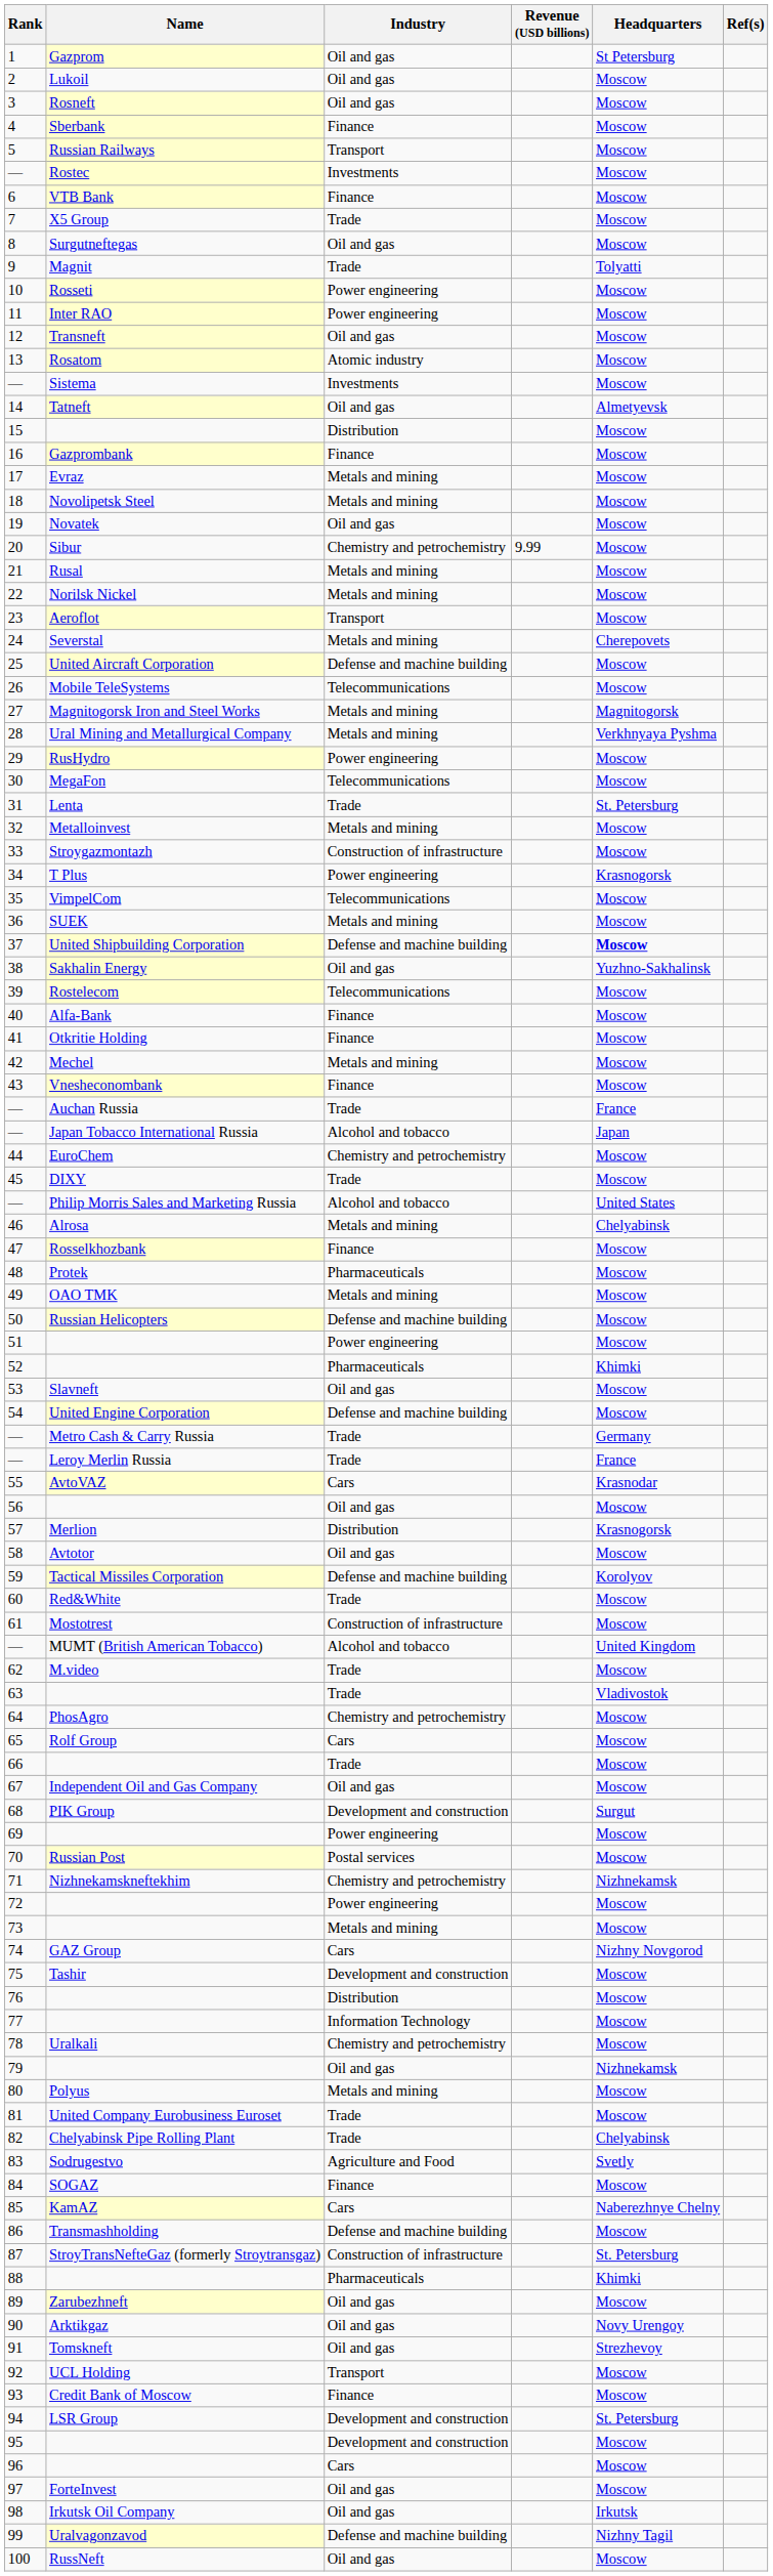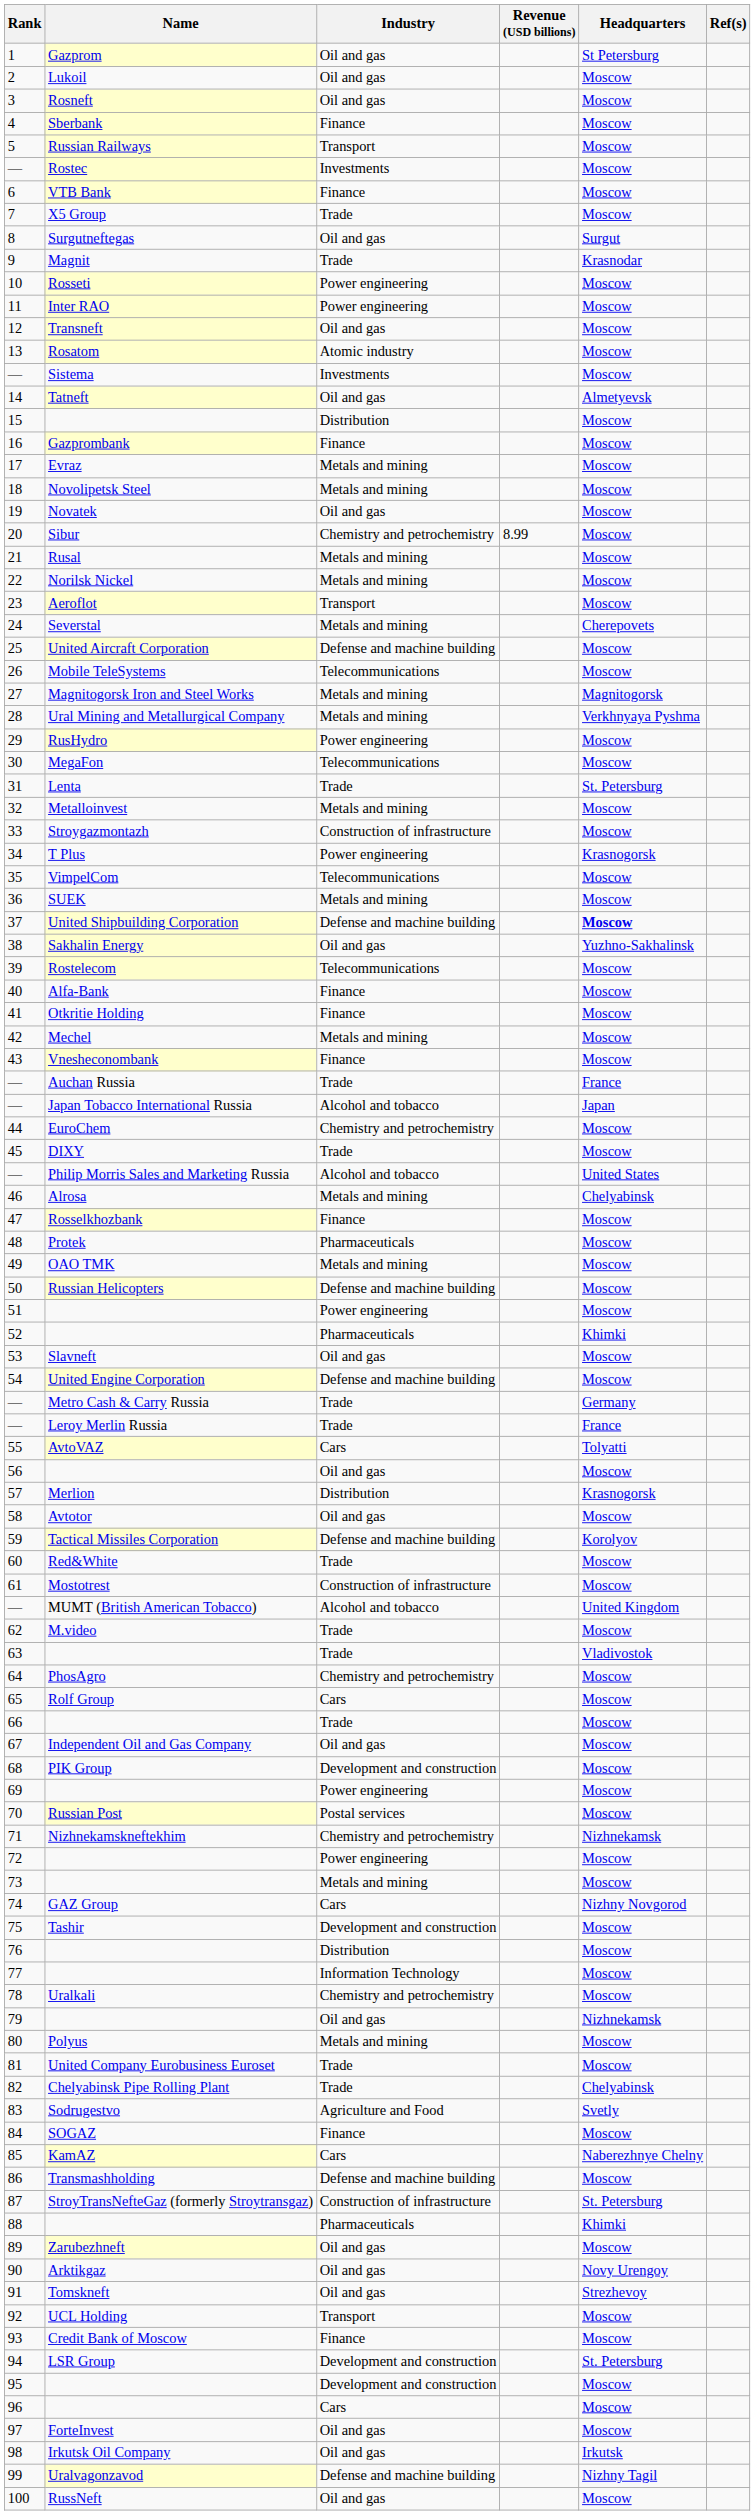 <table class="wikitable sortable">
 <tr>
 <th>Rank</th>
 <th>Name</th>
 <th>Industry</th>
 <th>Revenue<br><small>(USD billions)</small></th>
 <th>Headquarters</th>
 <th>Ref(s)</th>
 </tr>
 <tr>
 <td>1</td>
 <td style="background:#ffc;"><a href='#'>Gazprom</a></td>
 <td>Oil and gas</td>
 <td></td>
 <td><a href='#'>St Petersburg</a></td>
 <td></td>
 </tr>
 <tr>
 <td>2</td>
 <td><a href='#'>Lukoil</a></td>
 <td>Oil and gas</td>
 <td></td>
 <td><a href='#'>Moscow</a></td>
 <td></td>
 </tr>
 <tr>
 <td>3</td>
 <td style="background:#ffc;"><a href='#'>Rosneft</a></td>
 <td>Oil and gas</td>
 <td></td>
 <td><a href='#'>Moscow</a></td>
 <td></td>
 </tr>
 <tr>
 <td>4</td>
 <td style="background:#ffc;"><a href='#'>Sberbank</a></td>
 <td>Finance</td>
 <td></td>
 <td><a href='#'>Moscow</a></td>
 <td></td>
 </tr>
 <tr>
 <td>5</td>
 <td style="background:#ffc;"><a href='#'>Russian Railways</a></td>
 <td>Transport</td>
 <td></td>
 <td><a href='#'>Moscow</a></td>
 <td></td>
 </tr>
 <tr>
 <td>—</td>
 <td style="background:#ffc;"><a href='#'>Rostec</a></td>
 <td>Investments</td>
 <td></td>
 <td><a href='#'>Moscow</a></td>
 <td></td>
 </tr>
 <tr>
 <td>6</td>
 <td style="background:#ffc;"><a href='#'>VTB Bank</a></td>
 <td>Finance</td>
 <td></td>
 <td><a href='#'>Moscow</a></td>
 <td></td>
 </tr>
 <tr>
 <td>7</td>
 <td><a href='#'>X5 Group</a></td>
 <td>Trade</td>
 <td></td>
 <td><a href='#'>Moscow</a></td>
 <td></td>
 </tr>
 <tr>
 <td>8</td>
 <td><a href='#'>Surgutneftegas</a></td>
 <td>Oil and gas</td>
 <td></td>
-<td><a href='#'>Moscow</a></td>
+<td><a href='#'>Surgut</a></td>
 <td></td>
 </tr>
 <tr>
 <td>9</td>
 <td><a href='#'>Magnit</a></td>
 <td>Trade</td>
 <td></td>
-<td><a href='#'>Tolyatti</a></td>
+<td><a href='#'>Krasnodar</a></td>
 <td></td>
 </tr>
 <tr>
 <td>10</td>
 <td style="background:#ffc;"><a href='#'>Rosseti</a></td>
 <td>Power engineering</td>
 <td></td>
 <td><a href='#'>Moscow</a></td>
 <td></td>
 </tr>
 <tr>
 <td>11</td>
 <td style="background:#ffc;"><a href='#'>Inter RAO</a></td>
 <td>Power engineering</td>
 <td></td>
 <td><a href='#'>Moscow</a></td>
 <td></td>
 </tr>
 <tr>
 <td>12</td>
 <td style="background:#ffc;"><a href='#'>Transneft</a></td>
 <td>Oil and gas</td>
 <td></td>
 <td><a href='#'>Moscow</a></td>
 <td></td>
 </tr>
 <tr>
 <td>13</td>
 <td style="background:#ffc;"><a href='#'>Rosatom</a></td>
 <td>Atomic industry</td>
 <td></td>
 <td><a href='#'>Moscow</a></td>
 <td></td>
 </tr>
 <tr>
 <td>—</td>
 <td><a href='#'>Sistema</a></td>
 <td>Investments</td>
 <td></td>
 <td><a href='#'>Moscow</a></td>
 <td></td>
 </tr>
 <tr>
 <td>14</td>
 <td style="background:#ffc;"><a href='#'>Tatneft</a></td>
 <td>Oil and gas</td>
 <td></td>
 <td><a href='#'>Almetyevsk</a></td>
 <td></td>
 </tr>
 <tr>
 <td>15</td>
 <td></td>
 <td>Distribution</td>
 <td></td>
 <td><a href='#'>Moscow</a></td>
 <td></td>
 </tr>
 <tr>
 <td>16</td>
 <td style="background:#ffc;"><a href='#'>Gazprombank</a></td>
 <td>Finance</td>
 <td></td>
 <td><a href='#'>Moscow</a></td>
 <td></td>
 </tr>
 <tr>
 <td>17</td>
 <td><a href='#'>Evraz</a></td>
 <td>Metals and mining</td>
 <td></td>
 <td><a href='#'>Moscow</a></td>
 <td></td>
 </tr>
 <tr>
 <td>18</td>
 <td><a href='#'>Novolipetsk Steel</a></td>
 <td>Metals and mining</td>
 <td></td>
 <td><a href='#'>Moscow</a></td>
 <td></td>
 </tr>
 <tr>
 <td>19</td>
 <td><a href='#'>Novatek</a></td>
 <td>Oil and gas</td>
 <td></td>
 <td><a href='#'>Moscow</a></td>
 <td></td>
 </tr>
 <tr>
 <td>20</td>
 <td><a href='#'>Sibur</a></td>
 <td>Chemistry and petrochemistry</td>
-<td>9.99</td>
+<td>8.99</td>
 <td><a href='#'>Moscow</a></td>
 <td></td>
 </tr>
 <tr>
 <td>21</td>
 <td><a href='#'>Rusal</a></td>
 <td>Metals and mining</td>
 <td></td>
 <td><a href='#'>Moscow</a></td>
 <td></td>
 </tr>
 <tr>
 <td>22</td>
 <td><a href='#'>Norilsk Nickel</a></td>
 <td>Metals and mining</td>
 <td></td>
 <td><a href='#'>Moscow</a></td>
 <td></td>
 </tr>
 <tr>
 <td>23</td>
 <td style="background:#ffc;"><a href='#'>Aeroflot</a></td>
 <td>Transport</td>
 <td></td>
 <td><a href='#'>Moscow</a></td>
 <td></td>
 </tr>
 <tr>
 <td>24</td>
 <td><a href='#'>Severstal</a></td>
 <td>Metals and mining</td>
 <td></td>
 <td><a href='#'>Cherepovets</a></td>
 <td></td>
 </tr>
 <tr>
 <td>25</td>
 <td style="background:#ffc;"><a href='#'>United Aircraft Corporation</a></td>
 <td>Defense and machine building</td>
 <td></td>
 <td><a href='#'>Moscow</a></td>
 <td></td>
 </tr>
 <tr>
 <td>26</td>
 <td><a href='#'>Mobile TeleSystems</a></td>
 <td>Telecommunications</td>
 <td></td>
 <td><a href='#'>Moscow</a></td>
 <td></td>
 </tr>
 <tr>
 <td>27</td>
 <td><a href='#'>Magnitogorsk Iron and Steel Works</a></td>
 <td>Metals and mining</td>
 <td></td>
 <td><a href='#'>Magnitogorsk</a></td>
 <td></td>
 </tr>
 <tr>
 <td>28</td>
 <td><a href='#'>Ural Mining and Metallurgical Company</a></td>
 <td>Metals and mining</td>
 <td></td>
 <td><a href='#'>Verkhnyaya Pyshma</a></td>
 <td></td>
 </tr>
 <tr>
 <td>29</td>
 <td style="background:#ffc;"><a href='#'>RusHydro</a></td>
 <td>Power engineering</td>
 <td></td>
 <td><a href='#'>Moscow</a></td>
 <td></td>
 </tr>
 <tr>
 <td>30</td>
 <td><a href='#'>MegaFon</a></td>
 <td>Telecommunications</td>
 <td></td>
 <td><a href='#'>Moscow</a></td>
 <td></td>
 </tr>
 <tr>
 <td>31</td>
 <td><a href='#'>Lenta</a></td>
 <td>Trade</td>
 <td></td>
 <td><a href='#'>St. Petersburg</a></td>
 <td></td>
 </tr>
 <tr>
 <td>32</td>
 <td><a href='#'>Metalloinvest</a></td>
 <td>Metals and mining</td>
 <td></td>
 <td><a href='#'>Moscow</a></td>
 <td></td>
 </tr>
 <tr>
 <td>33</td>
 <td><a href='#'>Stroygazmontazh</a></td>
 <td>Construction of infrastructure</td>
 <td></td>
 <td><a href='#'>Moscow</a></td>
 <td></td>
 </tr>
 <tr>
 <td>34</td>
 <td><a href='#'>T Plus</a></td>
 <td>Power engineering</td>
 <td></td>
 <td><a href='#'>Krasnogorsk</a></td>
 <td></td>
 </tr>
 <tr>
 <td>35</td>
 <td><a href='#'>VimpelCom</a></td>
 <td>Telecommunications</td>
 <td></td>
 <td><a href='#'>Moscow</a></td>
 <td></td>
 </tr>
 <tr>
 <td>36</td>
 <td><a href='#'>SUEK</a></td>
 <td>Metals and mining</td>
 <td></td>
 <td><a href='#'>Moscow</a></td>
 <td></td>
 </tr>
 <tr>
 <td>37</td>
 <td style="background:#ffc;"><a href='#'>United Shipbuilding Corporation</a></td>
 <td>Defense and machine building</td>
 <td></td>
 <td><strong><a href='#'>Moscow</a></strong></td>
 <td></td>
 </tr>
 <tr>
 <td>38</td>
 <td style="background:#ffc;"><a href='#'>Sakhalin Energy</a></td>
 <td>Oil and gas</td>
 <td></td>
 <td><a href='#'>Yuzhno-Sakhalinsk</a></td>
 <td></td>
 </tr>
 <tr>
 <td>39</td>
 <td style="background:#ffc;"><a href='#'>Rostelecom</a></td>
 <td>Telecommunications</td>
 <td></td>
 <td><a href='#'>Moscow</a></td>
 <td></td>
 </tr>
 <tr>
 <td>40</td>
 <td><a href='#'>Alfa-Bank</a></td>
 <td>Finance</td>
 <td></td>
 <td><a href='#'>Moscow</a></td>
 <td></td>
 </tr>
 <tr>
 <td>41</td>
 <td><a href='#'>Otkritie Holding</a></td>
 <td>Finance</td>
 <td></td>
 <td><a href='#'>Moscow</a></td>
 <td></td>
 </tr>
 <tr>
 <td>42</td>
 <td><a href='#'>Mechel</a></td>
 <td>Metals and mining</td>
 <td></td>
 <td><a href='#'>Moscow</a></td>
 <td></td>
 </tr>
 <tr>
 <td>43</td>
 <td style="background:#ffc;"><a href='#'>Vnesheconombank</a></td>
 <td>Finance</td>
 <td></td>
 <td><a href='#'>Moscow</a></td>
 <td></td>
 </tr>
 <tr>
 <td>—</td>
 <td><a href='#'>Auchan</a> Russia</td>
 <td>Trade</td>
 <td></td>
 <td><a href='#'>France</a></td>
 <td></td>
 </tr>
 <tr>
 <td>—</td>
 <td><a href='#'>Japan Tobacco International</a> Russia</td>
 <td>Alcohol and tobacco</td>
 <td></td>
 <td><a href='#'>Japan</a></td>
 <td></td>
 </tr>
 <tr>
 <td>44</td>
 <td><a href='#'>EuroChem</a></td>
 <td>Chemistry and petrochemistry</td>
 <td></td>
 <td><a href='#'>Moscow</a></td>
 <td></td>
 </tr>
 <tr>
 <td>45</td>
 <td><a href='#'>DIXY</a></td>
 <td>Trade</td>
 <td></td>
 <td><a href='#'>Moscow</a></td>
 <td></td>
 </tr>
 <tr>
 <td>—</td>
 <td><a href='#'>Philip Morris Sales and Marketing</a> Russia</td>
 <td>Alcohol and tobacco</td>
 <td></td>
 <td><a href='#'>United States</a></td>
 <td></td>
 </tr>
 <tr>
 <td>46</td>
 <td><a href='#'>Alrosa</a></td>
 <td>Metals and mining</td>
 <td></td>
 <td><a href='#'>Chelyabinsk</a></td>
 <td></td>
 </tr>
 <tr>
 <td>47</td>
 <td style="background:#ffc;"><a href='#'>Rosselkhozbank</a></td>
 <td>Finance</td>
 <td></td>
 <td><a href='#'>Moscow</a></td>
 <td></td>
 </tr>
 <tr>
 <td>48</td>
 <td><a href='#'>Protek</a></td>
 <td>Pharmaceuticals</td>
 <td></td>
 <td><a href='#'>Moscow</a></td>
 <td></td>
 </tr>
 <tr>
 <td>49</td>
 <td><a href='#'>OAO TMK</a></td>
 <td>Metals and mining</td>
 <td></td>
 <td><a href='#'>Moscow</a></td>
 <td></td>
 </tr>
 <tr>
 <td>50</td>
 <td style="background:#ffc;"><a href='#'>Russian Helicopters</a></td>
 <td>Defense and machine building</td>
 <td></td>
 <td><a href='#'>Moscow</a></td>
 <td></td>
 </tr>
 <tr>
 <td>51</td>
 <td></td>
 <td>Power engineering</td>
 <td></td>
 <td><a href='#'>Moscow</a></td>
 <td></td>
 </tr>
 <tr>
 <td>52</td>
 <td></td>
 <td>Pharmaceuticals</td>
 <td></td>
 <td><a href='#'>Khimki</a></td>
 <td></td>
 </tr>
 <tr>
 <td>53</td>
 <td><a href='#'>Slavneft</a></td>
 <td>Oil and gas</td>
 <td></td>
 <td><a href='#'>Moscow</a></td>
 <td></td>
 </tr>
 <tr>
 <td>54</td>
 <td style="background:#ffc;"><a href='#'>United Engine Corporation</a></td>
 <td>Defense and machine building</td>
 <td></td>
 <td><a href='#'>Moscow</a></td>
 <td></td>
 </tr>
 <tr>
 <td>—</td>
 <td><a href='#'>Metro Cash & Carry</a> Russia</td>
 <td>Trade</td>
 <td></td>
 <td><a href='#'>Germany</a></td>
 <td></td>
 </tr>
 <tr>
 <td>—</td>
 <td><a href='#'>Leroy Merlin</a> Russia</td>
 <td>Trade</td>
 <td></td>
 <td><a href='#'>France</a></td>
 <td></td>
 </tr>
 <tr>
 <td>55</td>
 <td style="background:#ffc;"><a href='#'>AvtoVAZ</a></td>
 <td>Cars</td>
 <td></td>
-<td><a href='#'>Krasnodar</a></td>
+<td><a href='#'>Tolyatti</a></td>
 <td></td>
 </tr>
 <tr>
 <td>56</td>
 <td></td>
 <td>Oil and gas</td>
 <td></td>
 <td><a href='#'>Moscow</a></td>
 <td></td>
 </tr>
 <tr>
 <td>57</td>
 <td><a href='#'>Merlion</a></td>
 <td>Distribution</td>
 <td></td>
 <td><a href='#'>Krasnogorsk</a></td>
 <td></td>
 </tr>
 <tr>
 <td>58</td>
 <td><a href='#'>Avtotor</a></td>
 <td>Oil and gas</td>
 <td></td>
 <td><a href='#'>Moscow</a></td>
 <td></td>
 </tr>
 <tr>
 <td>59</td>
 <td style="background:#ffc;"><a href='#'>Tactical Missiles Corporation</a></td>
 <td>Defense and machine building</td>
 <td></td>
 <td><a href='#'>Korolyov</a></td>
 <td></td>
 </tr>
 <tr>
 <td>60</td>
 <td><a href='#'>Red&White</a></td>
 <td>Trade</td>
 <td></td>
 <td><a href='#'>Moscow</a></td>
 <td></td>
 </tr>
 <tr>
 <td>61</td>
 <td><a href='#'>Mostotrest</a></td>
 <td>Construction of infrastructure</td>
 <td></td>
 <td><a href='#'>Moscow</a></td>
 <td></td>
 </tr>
 <tr>
 <td>—</td>
 <td>MUMT (<a href='#'>British American Tobacco</a>)</td>
 <td>Alcohol and tobacco</td>
 <td></td>
 <td><a href='#'>United Kingdom</a></td>
 <td></td>
 </tr>
 <tr>
 <td>62</td>
 <td><a href='#'>M.video</a></td>
 <td>Trade</td>
 <td></td>
 <td><a href='#'>Moscow</a></td>
 <td></td>
 </tr>
 <tr>
 <td>63</td>
 <td></td>
 <td>Trade</td>
 <td></td>
 <td><a href='#'>Vladivostok</a></td>
 <td></td>
 </tr>
 <tr>
 <td>64</td>
 <td><a href='#'>PhosAgro</a></td>
 <td>Chemistry and petrochemistry</td>
 <td></td>
 <td><a href='#'>Moscow</a></td>
 <td></td>
 </tr>
 <tr>
 <td>65</td>
 <td><a href='#'>Rolf Group</a></td>
 <td>Cars</td>
 <td></td>
 <td><a href='#'>Moscow</a></td>
 <td></td>
 </tr>
 <tr>
 <td>66</td>
 <td></td>
 <td>Trade</td>
 <td></td>
 <td><a href='#'>Moscow</a></td>
 <td></td>
 </tr>
 <tr>
 <td>67</td>
 <td><a href='#'>Independent Oil and Gas Company</a></td>
 <td>Oil and gas</td>
 <td></td>
 <td><a href='#'>Moscow</a></td>
 <td></td>
 </tr>
 <tr>
 <td>68</td>
 <td><a href='#'>PIK Group</a></td>
 <td>Development and construction</td>
 <td></td>
-<td><a href='#'>Surgut</a></td>
+<td><a href='#'>Moscow</a></td>
 <td></td>
 </tr>
 <tr>
 <td>69</td>
 <td></td>
 <td>Power engineering</td>
 <td></td>
 <td><a href='#'>Moscow</a></td>
 <td></td>
 </tr>
 <tr>
 <td>70</td>
 <td style="background:#ffc;"><a href='#'>Russian Post</a></td>
 <td>Postal services</td>
 <td></td>
 <td><a href='#'>Moscow</a></td>
 <td></td>
 </tr>
 <tr>
 <td>71</td>
 <td><a href='#'>Nizhnekamskneftekhim</a></td>
 <td>Chemistry and petrochemistry</td>
 <td></td>
 <td><a href='#'>Nizhnekamsk</a></td>
 <td></td>
 </tr>
 <tr>
 <td>72</td>
 <td></td>
 <td>Power engineering</td>
 <td></td>
 <td><a href='#'>Moscow</a></td>
 <td></td>
 </tr>
 <tr>
 <td>73</td>
 <td></td>
 <td>Metals and mining</td>
 <td></td>
 <td><a href='#'>Moscow</a></td>
 <td></td>
 </tr>
 <tr>
 <td>74</td>
 <td><a href='#'>GAZ Group</a></td>
 <td>Cars</td>
 <td></td>
 <td><a href='#'>Nizhny Novgorod</a></td>
 <td></td>
 </tr>
 <tr>
 <td>75</td>
 <td><a href='#'>Tashir</a></td>
 <td>Development and construction</td>
 <td></td>
 <td><a href='#'>Moscow</a></td>
 <td></td>
 </tr>
 <tr>
 <td>76</td>
 <td></td>
 <td>Distribution</td>
 <td></td>
 <td><a href='#'>Moscow</a></td>
 <td></td>
 </tr>
 <tr>
 <td>77</td>
 <td></td>
 <td>Information Technology</td>
 <td></td>
 <td><a href='#'>Moscow</a></td>
 <td></td>
 </tr>
 <tr>
 <td>78</td>
 <td><a href='#'>Uralkali</a></td>
 <td>Chemistry and petrochemistry</td>
 <td></td>
 <td><a href='#'>Moscow</a></td>
 <td></td>
 </tr>
 <tr>
 <td>79</td>
 <td></td>
 <td>Oil and gas</td>
 <td></td>
 <td><a href='#'>Nizhnekamsk</a></td>
 <td></td>
 </tr>
 <tr>
 <td>80</td>
 <td><a href='#'>Polyus</a></td>
 <td>Metals and mining</td>
 <td></td>
 <td><a href='#'>Moscow</a></td>
 <td></td>
 </tr>
 <tr>
 <td>81</td>
 <td><a href='#'>United Company Eurobusiness Euroset</a></td>
 <td>Trade</td>
 <td></td>
 <td><a href='#'>Moscow</a></td>
 <td></td>
 </tr>
 <tr>
 <td>82</td>
 <td><a href='#'>Chelyabinsk Pipe Rolling Plant</a></td>
 <td>Trade</td>
 <td></td>
 <td><a href='#'>Chelyabinsk</a></td>
 <td></td>
 </tr>
 <tr>
 <td>83</td>
 <td><a href='#'>Sodrugestvo</a></td>
 <td>Agriculture and Food</td>
 <td></td>
 <td><a href='#'>Svetly</a></td>
 <td></td>
 </tr>
 <tr>
 <td>84</td>
 <td><a href='#'>SOGAZ</a></td>
 <td>Finance</td>
 <td></td>
 <td><a href='#'>Moscow</a></td>
 <td></td>
 </tr>
 <tr>
 <td>85</td>
 <td style="background:#ffc;"><a href='#'>KamAZ</a></td>
 <td>Cars</td>
 <td></td>
 <td><a href='#'>Naberezhnye Chelny</a></td>
 <td></td>
 </tr>
 <tr>
 <td>86</td>
 <td><a href='#'>Transmashholding</a></td>
 <td>Defense and machine building</td>
 <td></td>
 <td><a href='#'>Moscow</a></td>
 <td></td>
 </tr>
 <tr>
 <td>87</td>
 <td><a href='#'>StroyTransNefteGaz</a> (formerly <a href='#'>Stroytransgaz</a>)</td>
 <td>Construction of infrastructure</td>
 <td></td>
 <td><a href='#'>St. Petersburg</a></td>
 <td></td>
 </tr>
 <tr>
 <td>88</td>
 <td></td>
 <td>Pharmaceuticals</td>
 <td></td>
 <td><a href='#'>Khimki</a></td>
 <td></td>
 </tr>
 <tr>
 <td>89</td>
 <td style="background:#ffc;"><a href='#'>Zarubezhneft</a></td>
 <td>Oil and gas</td>
 <td></td>
 <td><a href='#'>Moscow</a></td>
 <td></td>
 </tr>
 <tr>
 <td>90</td>
 <td><a href='#'>Arktikgaz</a></td>
 <td>Oil and gas</td>
 <td></td>
 <td><a href='#'>Novy Urengoy</a></td>
 <td></td>
 </tr>
 <tr>
 <td>91</td>
 <td><a href='#'>Tomskneft</a></td>
 <td>Oil and gas</td>
 <td></td>
 <td><a href='#'>Strezhevoy</a></td>
 <td></td>
 </tr>
 <tr>
 <td>92</td>
 <td><a href='#'>UCL Holding</a></td>
 <td>Transport</td>
 <td></td>
 <td><a href='#'>Moscow</a></td>
 <td></td>
 </tr>
 <tr>
 <td>93</td>
 <td><a href='#'>Credit Bank of Moscow</a></td>
 <td>Finance</td>
 <td></td>
 <td><a href='#'>Moscow</a></td>
 <td></td>
 </tr>
 <tr>
 <td>94</td>
 <td><a href='#'>LSR Group</a></td>
 <td>Development and construction</td>
 <td></td>
 <td><a href='#'>St. Petersburg</a></td>
 <td></td>
 </tr>
 <tr>
 <td>95</td>
 <td></td>
 <td>Development and construction</td>
 <td></td>
 <td><a href='#'>Moscow</a></td>
 <td></td>
 </tr>
 <tr>
 <td>96</td>
 <td></td>
 <td>Cars</td>
 <td></td>
 <td><a href='#'>Moscow</a></td>
 <td></td>
 </tr>
 <tr>
 <td>97</td>
 <td><a href='#'>ForteInvest</a></td>
 <td>Oil and gas</td>
 <td></td>
 <td><a href='#'>Moscow</a></td>
 <td></td>
 </tr>
 <tr>
 <td>98</td>
 <td><a href='#'>Irkutsk Oil Company</a></td>
 <td>Oil and gas</td>
 <td></td>
 <td><a href='#'>Irkutsk</a></td>
 <td></td>
 </tr>
 <tr>
 <td>99</td>
 <td style="background:#ffc;"><a href='#'>Uralvagonzavod</a></td>
 <td>Defense and machine building</td>
 <td></td>
 <td><a href='#'>Nizhny Tagil</a></td>
 <td></td>
 </tr>
 <tr>
 <td>100</td>
 <td><a href='#'>RussNeft</a></td>
 <td>Oil and gas</td>
 <td></td>
 <td><a href='#'>Moscow</a></td>
 <td></td>
 </tr>
 </table>
